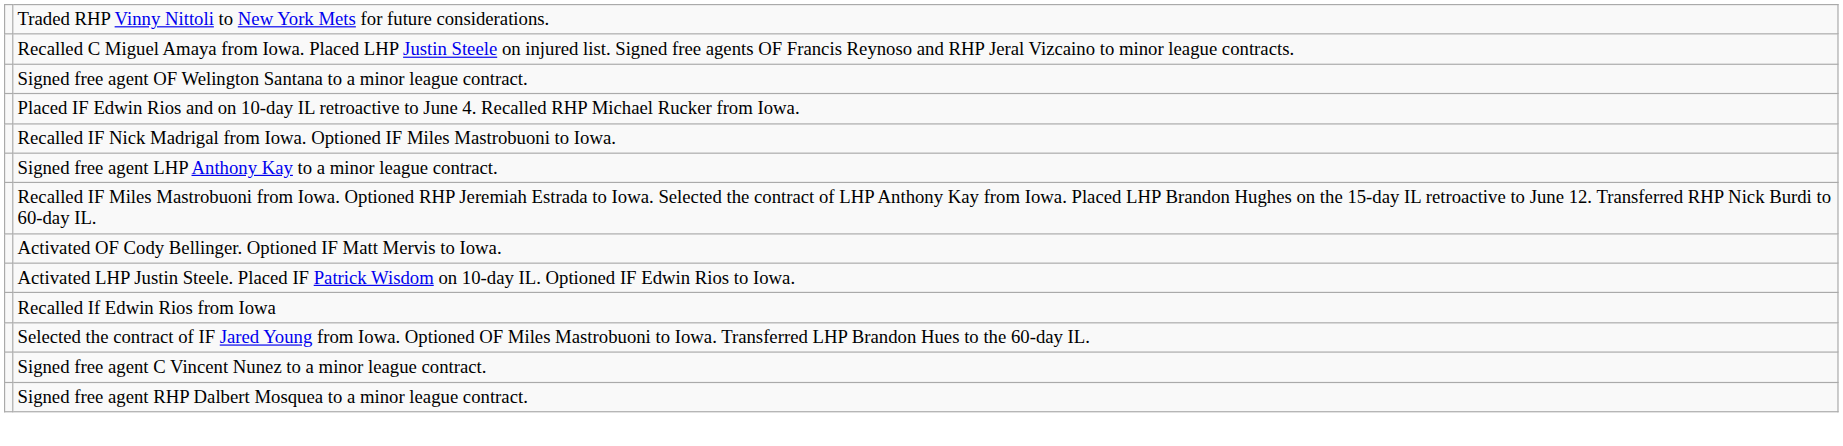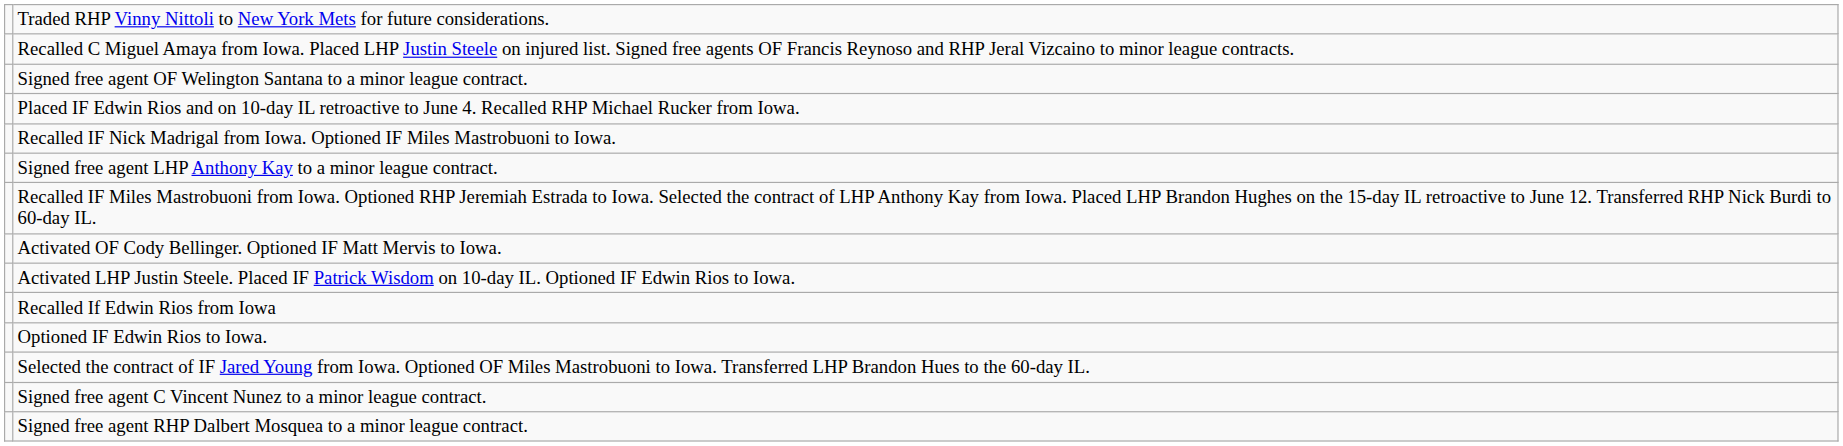 <table class="wikitable">
 <tr>
 <td></td>
 <td>Traded RHP <a href='#'>Vinny Nittoli</a> to <a href='#'>New York Mets</a> for future considerations.</td>
 </tr>
 <tr>
 <td></td>
 <td>Recalled C Miguel Amaya from Iowa. Placed LHP <a href='#'>Justin Steele</a> on injured list. Signed free agents OF Francis Reynoso and RHP Jeral Vizcaino to minor league contracts.</td>
 </tr>
 <tr>
 <td></td>
 <td>Signed free agent OF Welington Santana to a minor league contract.</td>
 </tr>
 <tr>
 <td></td>
 <td>Placed IF Edwin Rios and on 10-day IL retroactive to June 4. Recalled RHP Michael Rucker from Iowa.</td>
 </tr>
 <tr>
 <td></td>
 <td>Recalled IF Nick Madrigal from Iowa. Optioned IF Miles Mastrobuoni to Iowa.</td>
 </tr>
 <tr>
 <td></td>
 <td>Signed free agent LHP <a href='#'>Anthony Kay</a> to a minor league contract.</td>
 </tr>
 <tr>
 <td></td>
 <td>Recalled IF Miles Mastrobuoni from Iowa. Optioned RHP Jeremiah Estrada to Iowa. Selected the contract of LHP Anthony Kay from Iowa. Placed LHP Brandon Hughes on the 15-day IL retroactive to June 12. Transferred RHP Nick Burdi to 60-day IL.</td>
 </tr>
 <tr>
 <td></td>
 <td>Activated OF Cody Bellinger. Optioned IF Matt Mervis to Iowa.</td>
 </tr>
 <tr>
 <td></td>
 <td>Activated LHP Justin Steele. Placed IF <a href='#'>Patrick Wisdom</a> on 10-day IL. Optioned IF Edwin Rios to Iowa.</td>
 </tr>
 <tr>
 <td></td>
 <td>Recalled If Edwin Rios from Iowa</td>
 </tr>
 <tr>
 <td></td>
+<td>Optioned IF Edwin Rios to Iowa.</td>
+</tr>
+<tr>
+<td></td>
 <td>Selected the contract of IF <a href='#'>Jared Young</a> from Iowa. Optioned OF Miles Mastrobuoni to Iowa. Transferred LHP Brandon Hues to the 60-day IL.</td>
 </tr>
 <tr>
 <td></td>
 <td>Signed free agent C Vincent Nunez to a minor league contract.</td>
 </tr>
 <tr>
 <td></td>
 <td>Signed free agent RHP Dalbert Mosquea to a minor league contract.</td>
 </tr>
 </table>
